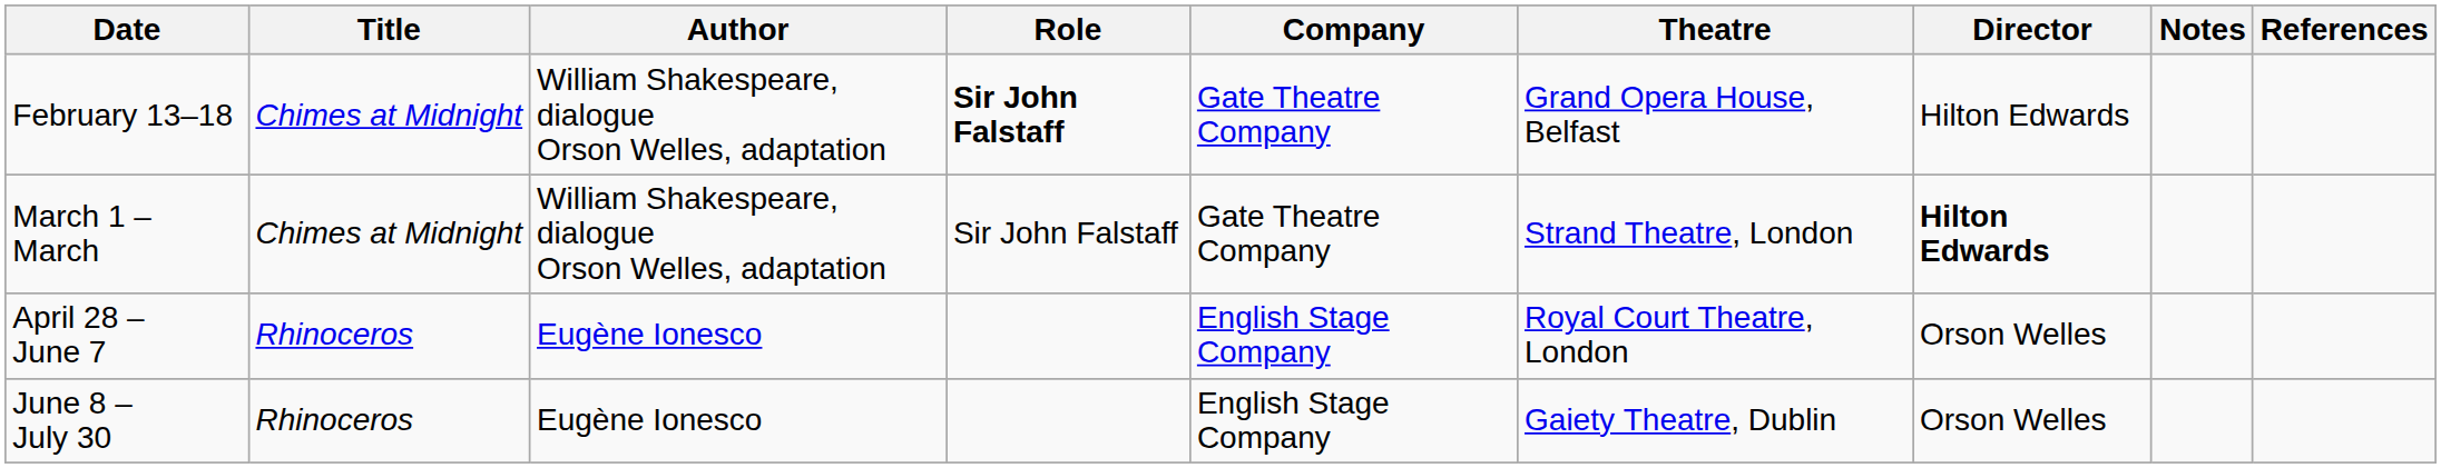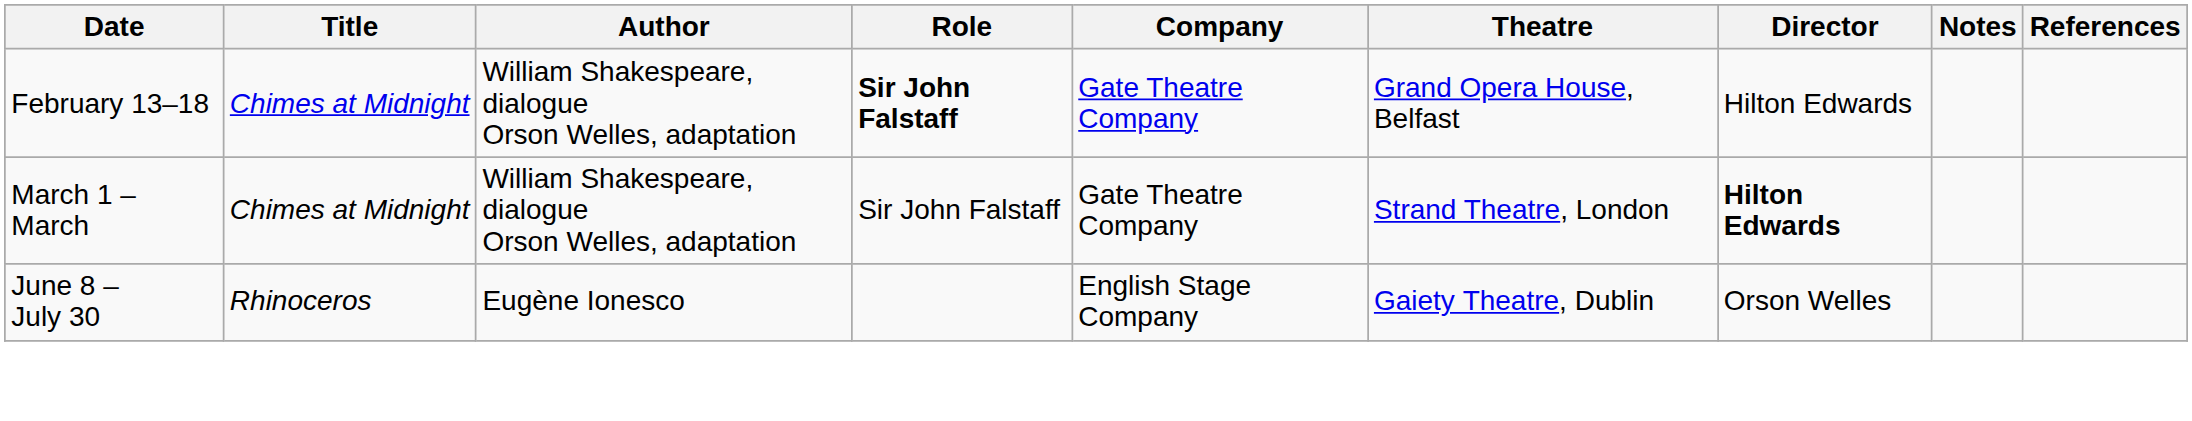 <table class="wikitable">
 <tr>
 <th>Date</th>
 <th>Title</th>
 <th>Author</th>
 <th>Role</th>
 <th>Company</th>
 <th>Theatre</th>
 <th>Director</th>
 <th>Notes</th>
 <th>References</th>
 </tr>
 <tr>
 <td>February 13–18</td>
 <td><em><a href='#'>Chimes at Midnight</a></em></td>
 <td>William Shakespeare, dialogue<br>Orson Welles, adaptation</td>
 <td><strong>Sir John Falstaff</strong></td>
 <td><a href='#'>Gate Theatre Company</a></td>
 <td><a href='#'>Grand Opera House</a>, Belfast</td>
 <td>Hilton Edwards</td>
 <td> </td>
 <td></td>
 </tr>
 <tr>
 <td>March 1 – March</td>
 <td><em>Chimes at Midnight</em></td>
 <td>William Shakespeare, dialogue<br>Orson Welles, adaptation</td>
 <td>Sir John Falstaff</td>
 <td>Gate Theatre Company</td>
 <td><a href='#'>Strand Theatre</a>, London</td>
 <td><strong>Hilton Edwards</strong></td>
 <td> </td>
 </tr>
 <tr>
-<td>April 28 –<br>June 7</td>
-<td><em><a href='#'>Rhinoceros</a></em></td>
-<td><a href='#'>Eugène Ionesco</a></td>
-<td></td>
-<td><a href='#'>English Stage Company</a></td>
-<td><a href='#'>Royal Court Theatre</a>, London</td>
-<td>Orson Welles</td>
-<td> </td>
-<td></td>
-</tr>
-<tr>
 <td>June 8 –<br>July 30</td>
 <td><em>Rhinoceros</em></td>
 <td>Eugène Ionesco</td>
 <td></td>
 <td>English Stage Company</td>
 <td><a href='#'>Gaiety Theatre</a>, Dublin</td>
 <td>Orson Welles</td>
 <td></td>
 <td></td>
 </tr>
 </table>
